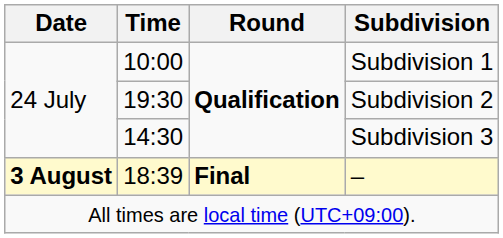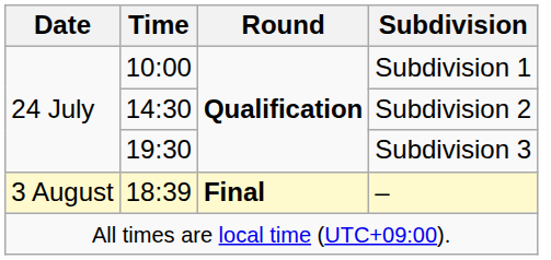 <table class="wikitable">
 <tr>
 <th>Date</th>
 <th>Time</th>
 <th>Round</th>
 <th>Subdivision</th>
 </tr>
 <tr>
 <td rowspan=3>24 July</td>
 <td>10:00</td>
 <td rowspan=3><strong>Qualification</strong></td>
 <td>Subdivision 1</td>
 </tr>
 <tr>
-<td>19:30</td>
+<td>14:30</td>
 <td>Subdivision 2</td>
 </tr>
 <tr>
-<td>14:30</td>
+<td>19:30</td>
 <td>Subdivision 3</td>
 </tr>
 <tr style=background:lemonchiffon>
-<td><strong>3 August</strong></td>
+<td>3 August</td>
 <td>18:39</td>
 <td><strong>Final</strong></td>
 <td>–</td>
 </tr>
 <tr>
 <td colspan=4 align=center><small>All times are <a href='#'>local time</a> (<a href='#'>UTC+09:00</a>).</small></td>
 </tr>
 </table>
